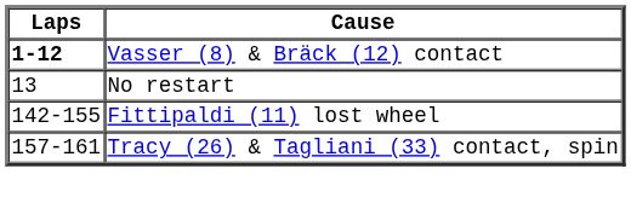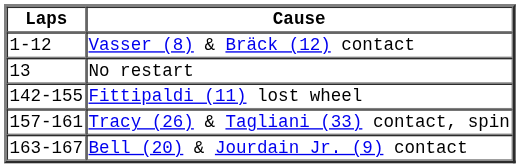 <table border=2 cellspacing=0>
 <tr>
 <th>Laps</th>
 <th>Cause</th>
 </tr>
 <tr>
-<td><strong>1-12</strong></td>
+<td>1-12</td>
 <td><a href='#'>Vasser (8)</a> & <a href='#'>Bräck (12)</a> contact</td>
 </tr>
 <tr>
 <td>13</td>
 <td>No restart</td>
 </tr>
 <tr>
 <td>142-155</td>
 <td><a href='#'>Fittipaldi (11)</a> lost wheel</td>
 </tr>
 <tr>
 <td>157-161</td>
 <td><a href='#'>Tracy (26)</a> & <a href='#'>Tagliani (33)</a> contact, spin</td>
 </tr>
+<tr>
+<td>163-167</td>
+<td><a href='#'>Bell (20)</a> & <a href='#'>Jourdain Jr. (9)</a> contact</td>
+</tr>
 </table>
